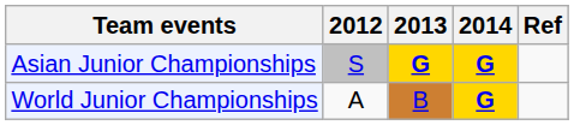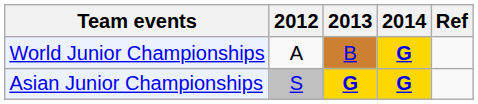 <table class="wikitable" style="font-size: 90%; text-align:center">
 <tr>
 <th>Team events</th>
 <th>2012</th>
 <th>2013</th>
 <th>2014</th>
 <th>Ref</th>
 </tr>
 <tr>
+<td bgcolor="#ECF2FF"; align="left"><a href='#'>World Junior Championships</a></td>
+<td>A</td>
+<td bgcolor=CD7F32><a href='#'>B</a></td>
+<td bgcolor=Gold><strong><a href='#'>G</a></strong></td>
+<td></td>
+</tr>
+<tr>
 <td bgcolor="#ECF2FF"; align="left"><a href='#'>Asian Junior Championships</a></td>
 <td bgcolor=Silver><a href='#'>S</a></td>
 <td bgcolor=Gold><strong><a href='#'>G</a></strong></td>
 <td bgcolor=Gold><strong><a href='#'>G</a></strong></td>
 <td></td>
 </tr>
-<tr>
-<td bgcolor="#ECF2FF"; align="left"><a href='#'>World Junior Championships</a></td>
-<td>A</td>
-<td bgcolor=CD7F32><a href='#'>B</a></td>
-<td bgcolor=Gold><strong><a href='#'>G</a></strong></td>
-<td></td>
-</tr>
 </table>
